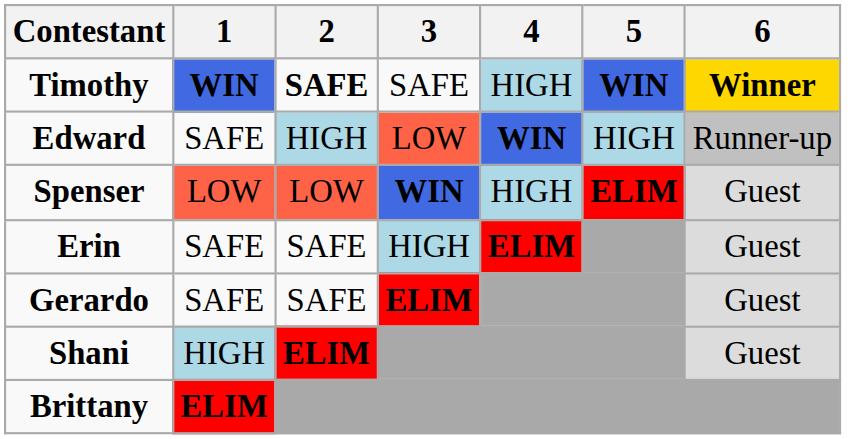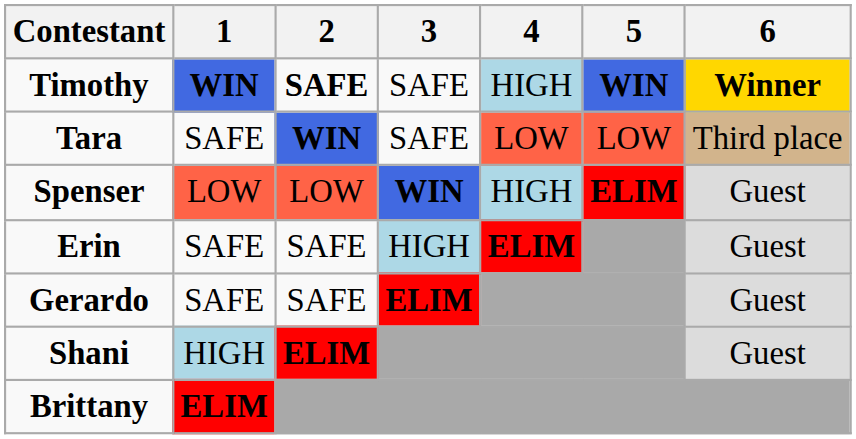 <table class="wikitable" border="2" style="text-align:center;font-size:96%">
 <tr>
 <th>Contestant</th>
 <th>1</th>
 <th>2</th>
 <th>3</th>
 <th>4</th>
 <th>5</th>
 <th>6</th>
 </tr>
 <tr>
 <td><strong>Timothy</strong></td>
 <td style="background:royalblue;"><strong>WIN</strong></td>
 <td><strong>SAFE</strong></td>
 <td>SAFE</td>
 <td style="background:lightblue;">HIGH</td>
 <td style="background:royalblue;"><strong>WIN</strong></td>
 <td style="background:gold;"><strong>Winner</strong></td>
 </tr>
 <tr>
-<td><strong>Edward</strong></td>
+<td><strong>Tara</strong></td>
 <td>SAFE</td>
-<td style="background:lightblue;">HIGH</td>
+<td style="background:royalblue;"><strong>WIN</strong></td>
+<td>SAFE</td>
 <td style="background:tomato;">LOW</td>
-<td style="background:royalblue;"><strong>WIN</strong></td>
-<td style="background:lightblue;">HIGH</td>
-<td style="background:silver;">Runner-up</td>
+<td style="background:tomato;">LOW</td>
+<td style="background:tan;">Third place</td>
 </tr>
 <tr>
 <td><strong>Spenser</strong></td>
 <td style="background:tomato;">LOW</td>
 <td style="background:tomato;">LOW</td>
 <td style="background:royalblue;"><strong>WIN</strong></td>
 <td style="background:lightblue;">HIGH</td>
 <td style="background:red;"><strong>ELIM</strong></td>
 <td bgcolor="Gainsboro">Guest</td>
 </tr>
 <tr>
 <td><strong>Erin</strong></td>
 <td>SAFE</td>
 <td>SAFE</td>
 <td style="background:lightblue;">HIGH</td>
 <td style="background:red;"><strong>ELIM</strong></td>
 <td bgcolor="darkgray"></td>
 <td bgcolor="Gainsboro">Guest</td>
 </tr>
 <tr>
 <td><strong>Gerardo</strong></td>
 <td>SAFE</td>
 <td>SAFE</td>
 <td style="background:red;"><strong>ELIM</strong></td>
 <td colspan="2" bgcolor="darkgray"></td>
 <td bgcolor="Gainsboro">Guest</td>
 </tr>
 <tr>
 <td><strong>Shani</strong></td>
 <td style="background:lightblue;">HIGH</td>
 <td style="background:red;"><strong>ELIM</strong></td>
 <td colspan="3" bgcolor="darkgray"></td>
 <td bgcolor="Gainsboro">Guest</td>
 </tr>
 <tr>
 <td><strong>Brittany</strong></td>
 <td style="background:red;"><strong>ELIM</strong></td>
 <td colspan="5" bgcolor="darkgray"></td>
 </tr>
 </table>
